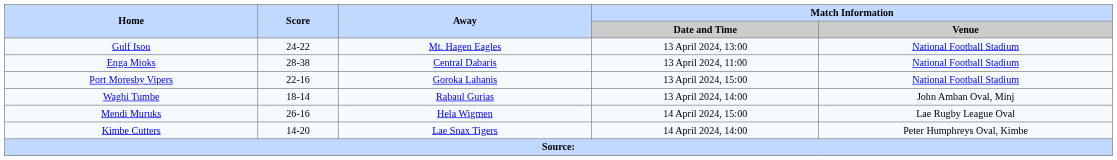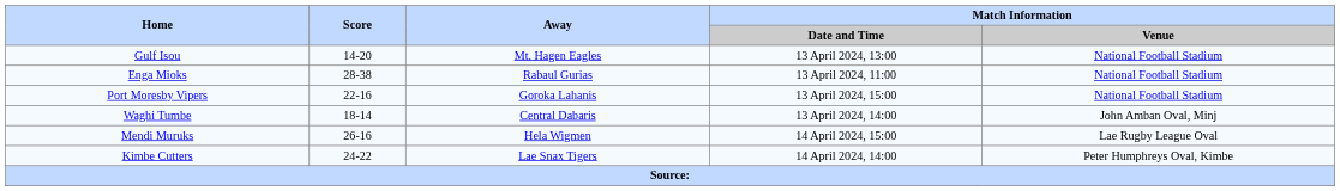 <table border=1 style="border-collapse:collapse; font-size:90%; text-align:center;" cellpadding=3 cellspacing=0 width=100%>
 <tr style="background:#C1D8ff;">
 <th rowspan="2" width="19%">Home</th>
 <th rowspan="2" width="6%">Score</th>
 <th rowspan="2" width="19%">Away</th>
 <th colspan="4">Match Information</th>
 </tr>
 <tr style="background:#CCCCCC;">
 <th width="17%">Date and Time</th>
 <th width="22%">Venue</th>
 </tr>
 <tr bgcolor="#F5FAFF">
 <td> <a href='#'>Gulf Isou</a></td>
-<td>24-22</td>
+<td>14-20</td>
 <td><a href='#'>Mt. Hagen Eagles</a></td>
 <td>13 April 2024, 13:00</td>
 <td><a href='#'>National Football Stadium</a></td>
 </tr>
 <tr bgcolor="#F5FAFF">
 <td><a href='#'>Enga Mioks</a></td>
 <td>28-38</td>
-<td> <a href='#'>Central Dabaris</a></td>
+<td><a href='#'>Rabaul Gurias</a></td>
 <td>13 April 2024, 11:00</td>
 <td><a href='#'>National Football Stadium</a></td>
 </tr>
 <tr bgcolor="#F5FAFF">
 <td> <a href='#'>Port Moresby Vipers</a></td>
 <td>22-16</td>
 <td><a href='#'>Goroka Lahanis</a></td>
 <td>13 April 2024, 15:00</td>
 <td><a href='#'>National Football Stadium</a></td>
 </tr>
 <tr bgcolor="#F5FAFF">
 <td><a href='#'>Waghi Tumbe</a></td>
 <td>18-14</td>
-<td><a href='#'>Rabaul Gurias</a></td>
+<td> <a href='#'>Central Dabaris</a></td>
 <td>13 April 2024, 14:00</td>
 <td>John Amban Oval, Minj</td>
 </tr>
 <tr bgcolor="#F5FAFF">
 <td><a href='#'>Mendi Muruks</a></td>
 <td>26-16</td>
 <td><a href='#'>Hela Wigmen</a></td>
 <td>14 April 2024, 15:00</td>
 <td>Lae Rugby League Oval</td>
 </tr>
 <tr bgcolor="#F5FAFF">
 <td> <a href='#'>Kimbe Cutters</a></td>
-<td>14-20</td>
+<td>24-22</td>
 <td> <a href='#'>Lae Snax Tigers</a></td>
 <td>14 April 2024, 14:00</td>
 <td>Peter Humphreys Oval, Kimbe</td>
 </tr>
 <tr bgcolor="#C1D8FF">
 <th colspan="7">Source: </th>
 </tr>
 </table>
